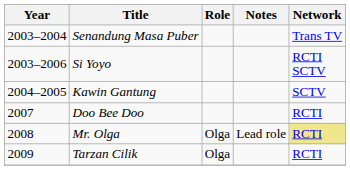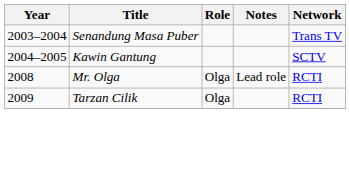 <table class="wikitable">
 <tr>
 <th>Year</th>
 <th>Title</th>
 <th>Role</th>
 <th>Notes</th>
 <th>Network</th>
 </tr>
 <tr>
 <td>2003–2004</td>
 <td><em>Senandung Masa Puber</em></td>
 <td></td>
 <td></td>
 <td><a href='#'>Trans TV</a></td>
 </tr>
 <tr>
-<td>2003–2006</td>
-<td><em>Si Yoyo</em></td>
-<td></td>
-<td></td>
-<td><a href='#'>RCTI</a><br><a href='#'>SCTV</a></td>
-</tr>
-<tr>
 <td>2004–2005</td>
 <td><em>Kawin Gantung</em></td>
 <td></td>
 <td></td>
 <td><a href='#'>SCTV</a></td>
 </tr>
 <tr>
-<td>2007</td>
-<td><em>Doo Bee Doo</em></td>
-<td></td>
-<td></td>
-<td><a href='#'>RCTI</a></td>
-</tr>
-<tr>
 <td>2008</td>
 <td><em>Mr. Olga</em></td>
 <td>Olga</td>
 <td>Lead role</td>
-<td style="background: khaki;"><a href='#'>RCTI</a></td>
+<td><a href='#'>RCTI</a></td>
 </tr>
 <tr>
 <td>2009</td>
 <td><em>Tarzan Cilik</em></td>
 <td>Olga</td>
 <td></td>
 <td><a href='#'>RCTI</a></td>
 </tr>
 <tr>
 </tr>
 </table>
